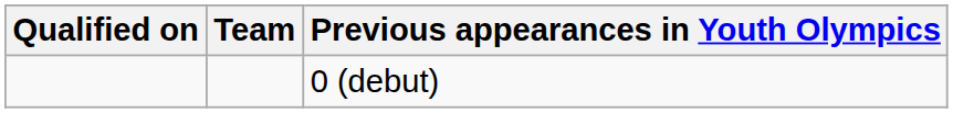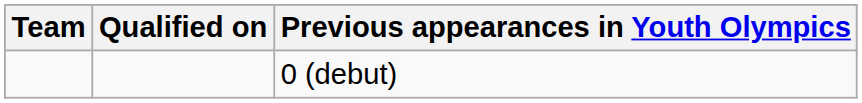 <table class="wikitable sortable" style="text-align: left;">
 <tr>
+<th>Team</th>
 <th>Qualified on</th>
-<th>Team</th>
 <th data-sort-type="number">Previous appearances in <a href='#'>Youth Olympics</a></th>
 </tr>
 <tr>
 <td></td>
 <td></td>
 <td>0 (debut)</td>
 </tr>
 </table>
